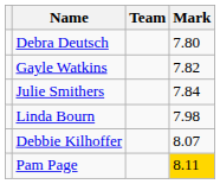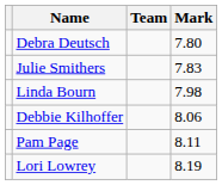 <table class=wikitable>
 <tr>
 <th></th>
 <th>Name</th>
 <th>Team</th>
 <th>Mark</th>
 </tr>
 <tr>
 <td></td>
 <td><a href='#'>Debra Deutsch</a></td>
 <td></td>
 <td>7.80</td>
 </tr>
 <tr>
 <td></td>
-<td><a href='#'>Gayle Watkins</a></td>
-<td></td>
-<td>7.82</td>
-</tr>
-<tr>
-<td></td>
 <td><a href='#'>Julie Smithers</a></td>
 <td></td>
-<td>7.84</td>
+<td>7.83</td>
 </tr>
 <tr>
 <td></td>
 <td><a href='#'>Linda Bourn</a></td>
 <td></td>
 <td>7.98</td>
 </tr>
 <tr>
 <td></td>
 <td><a href='#'>Debbie Kilhoffer</a></td>
 <td></td>
-<td>8.07</td>
+<td>8.06</td>
 </tr>
 <tr>
 <td></td>
 <td><a href='#'>Pam Page</a></td>
 <td></td>
-<td style="background: gold;">8.11</td>
+<td>8.11</td>
+</tr>
+<tr>
+<td></td>
+<td><a href='#'>Lori Lowrey</a></td>
+<td></td>
+<td>8.19</td>
 </tr>
 </table>
